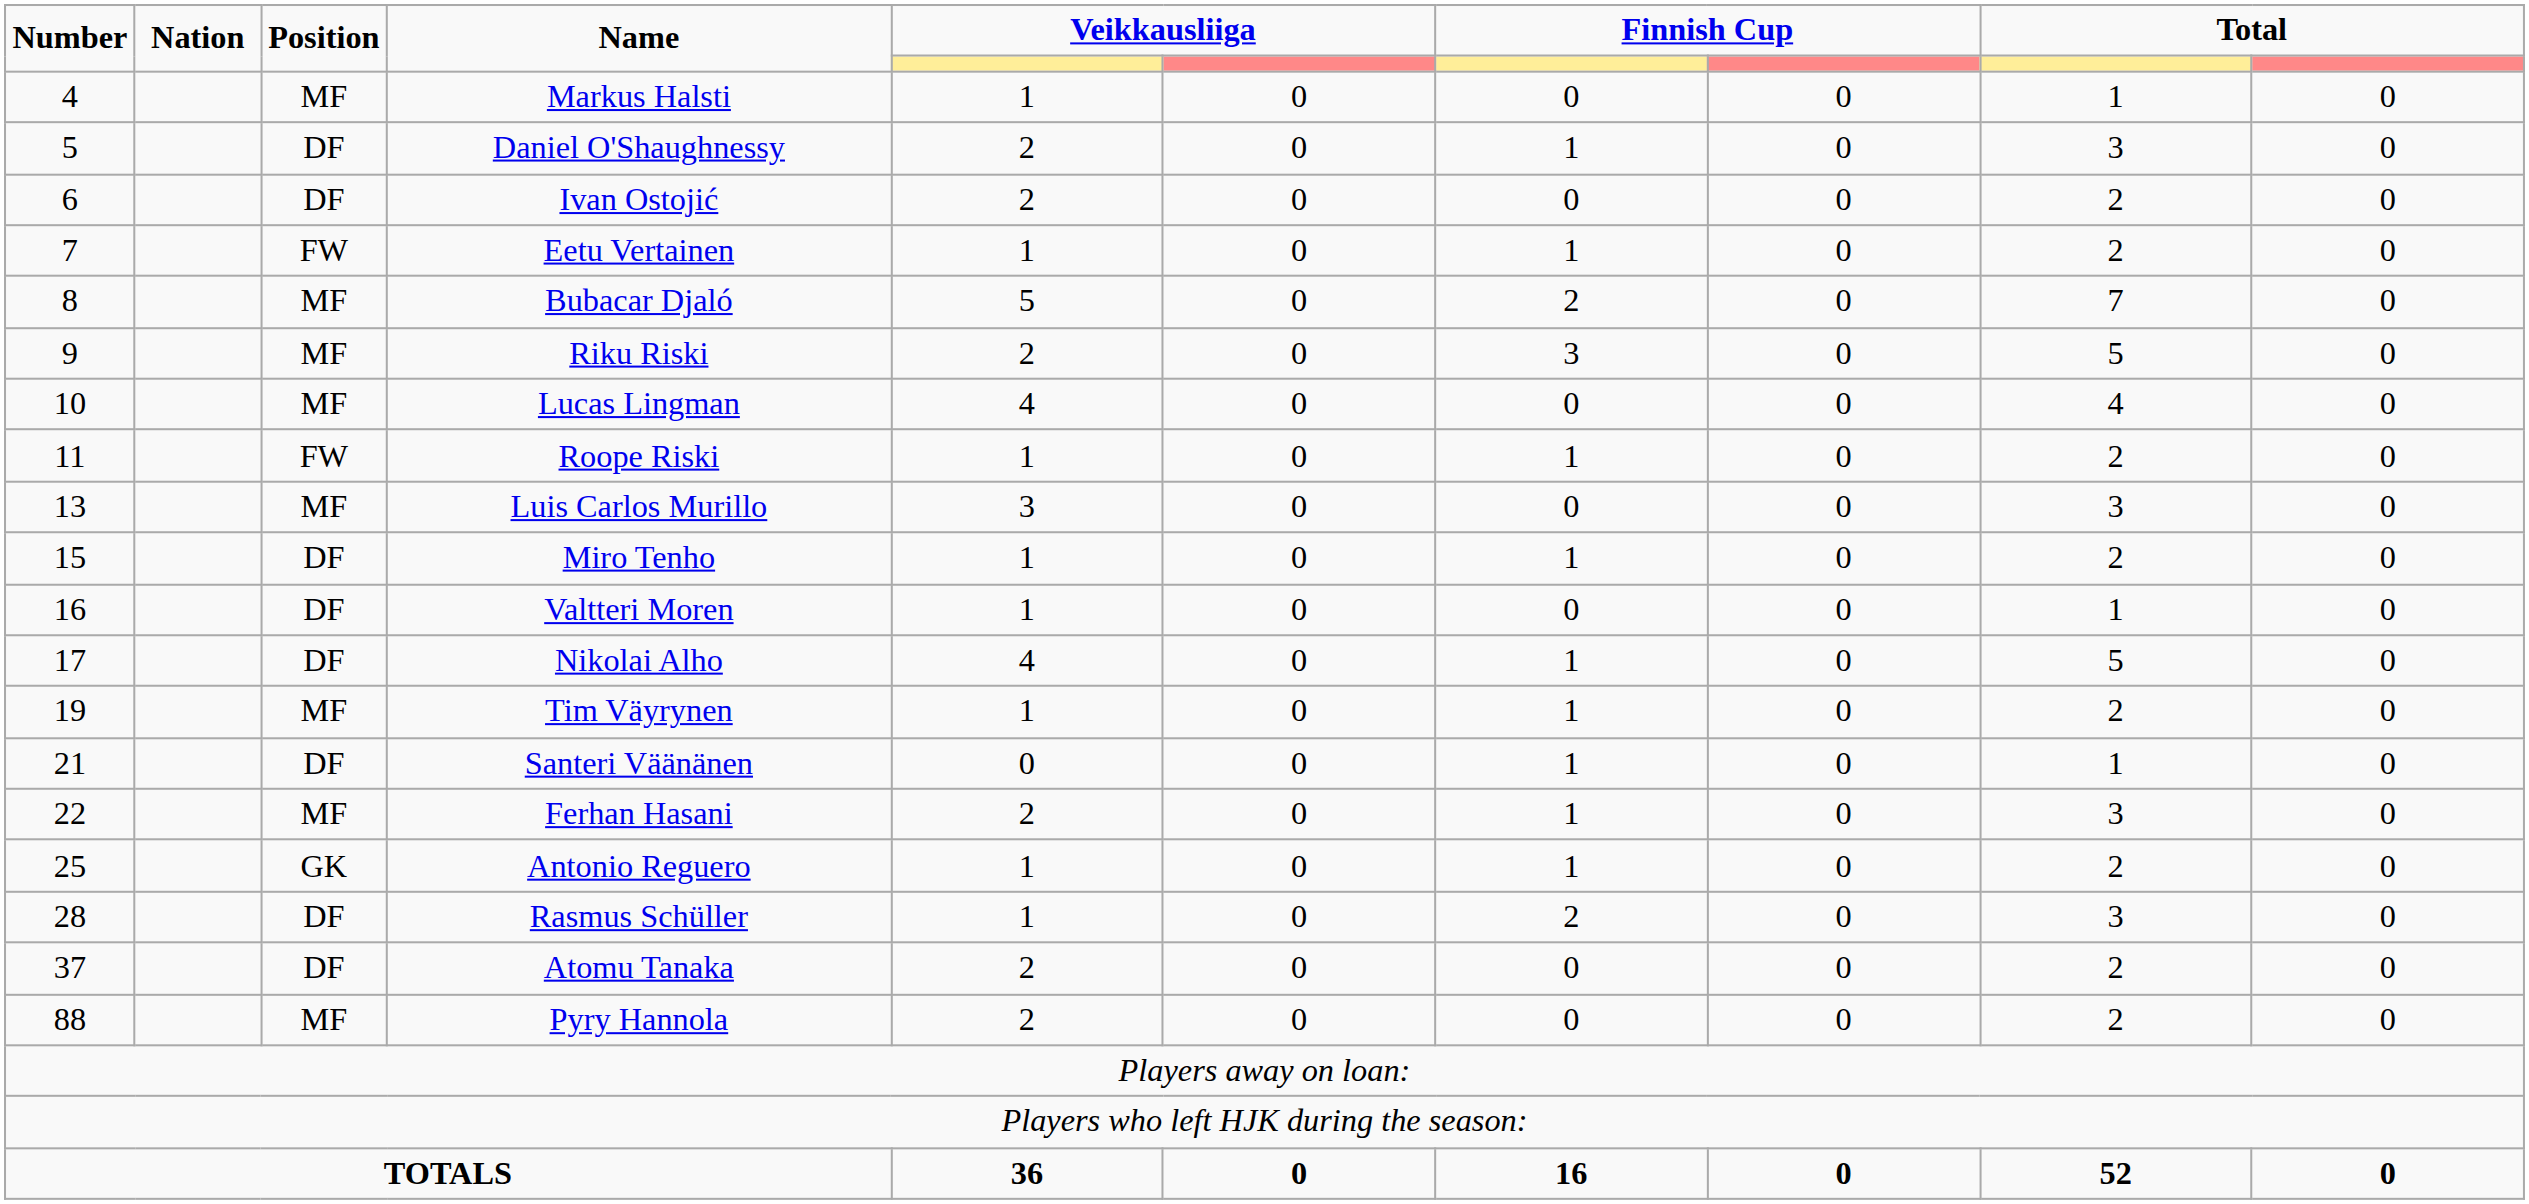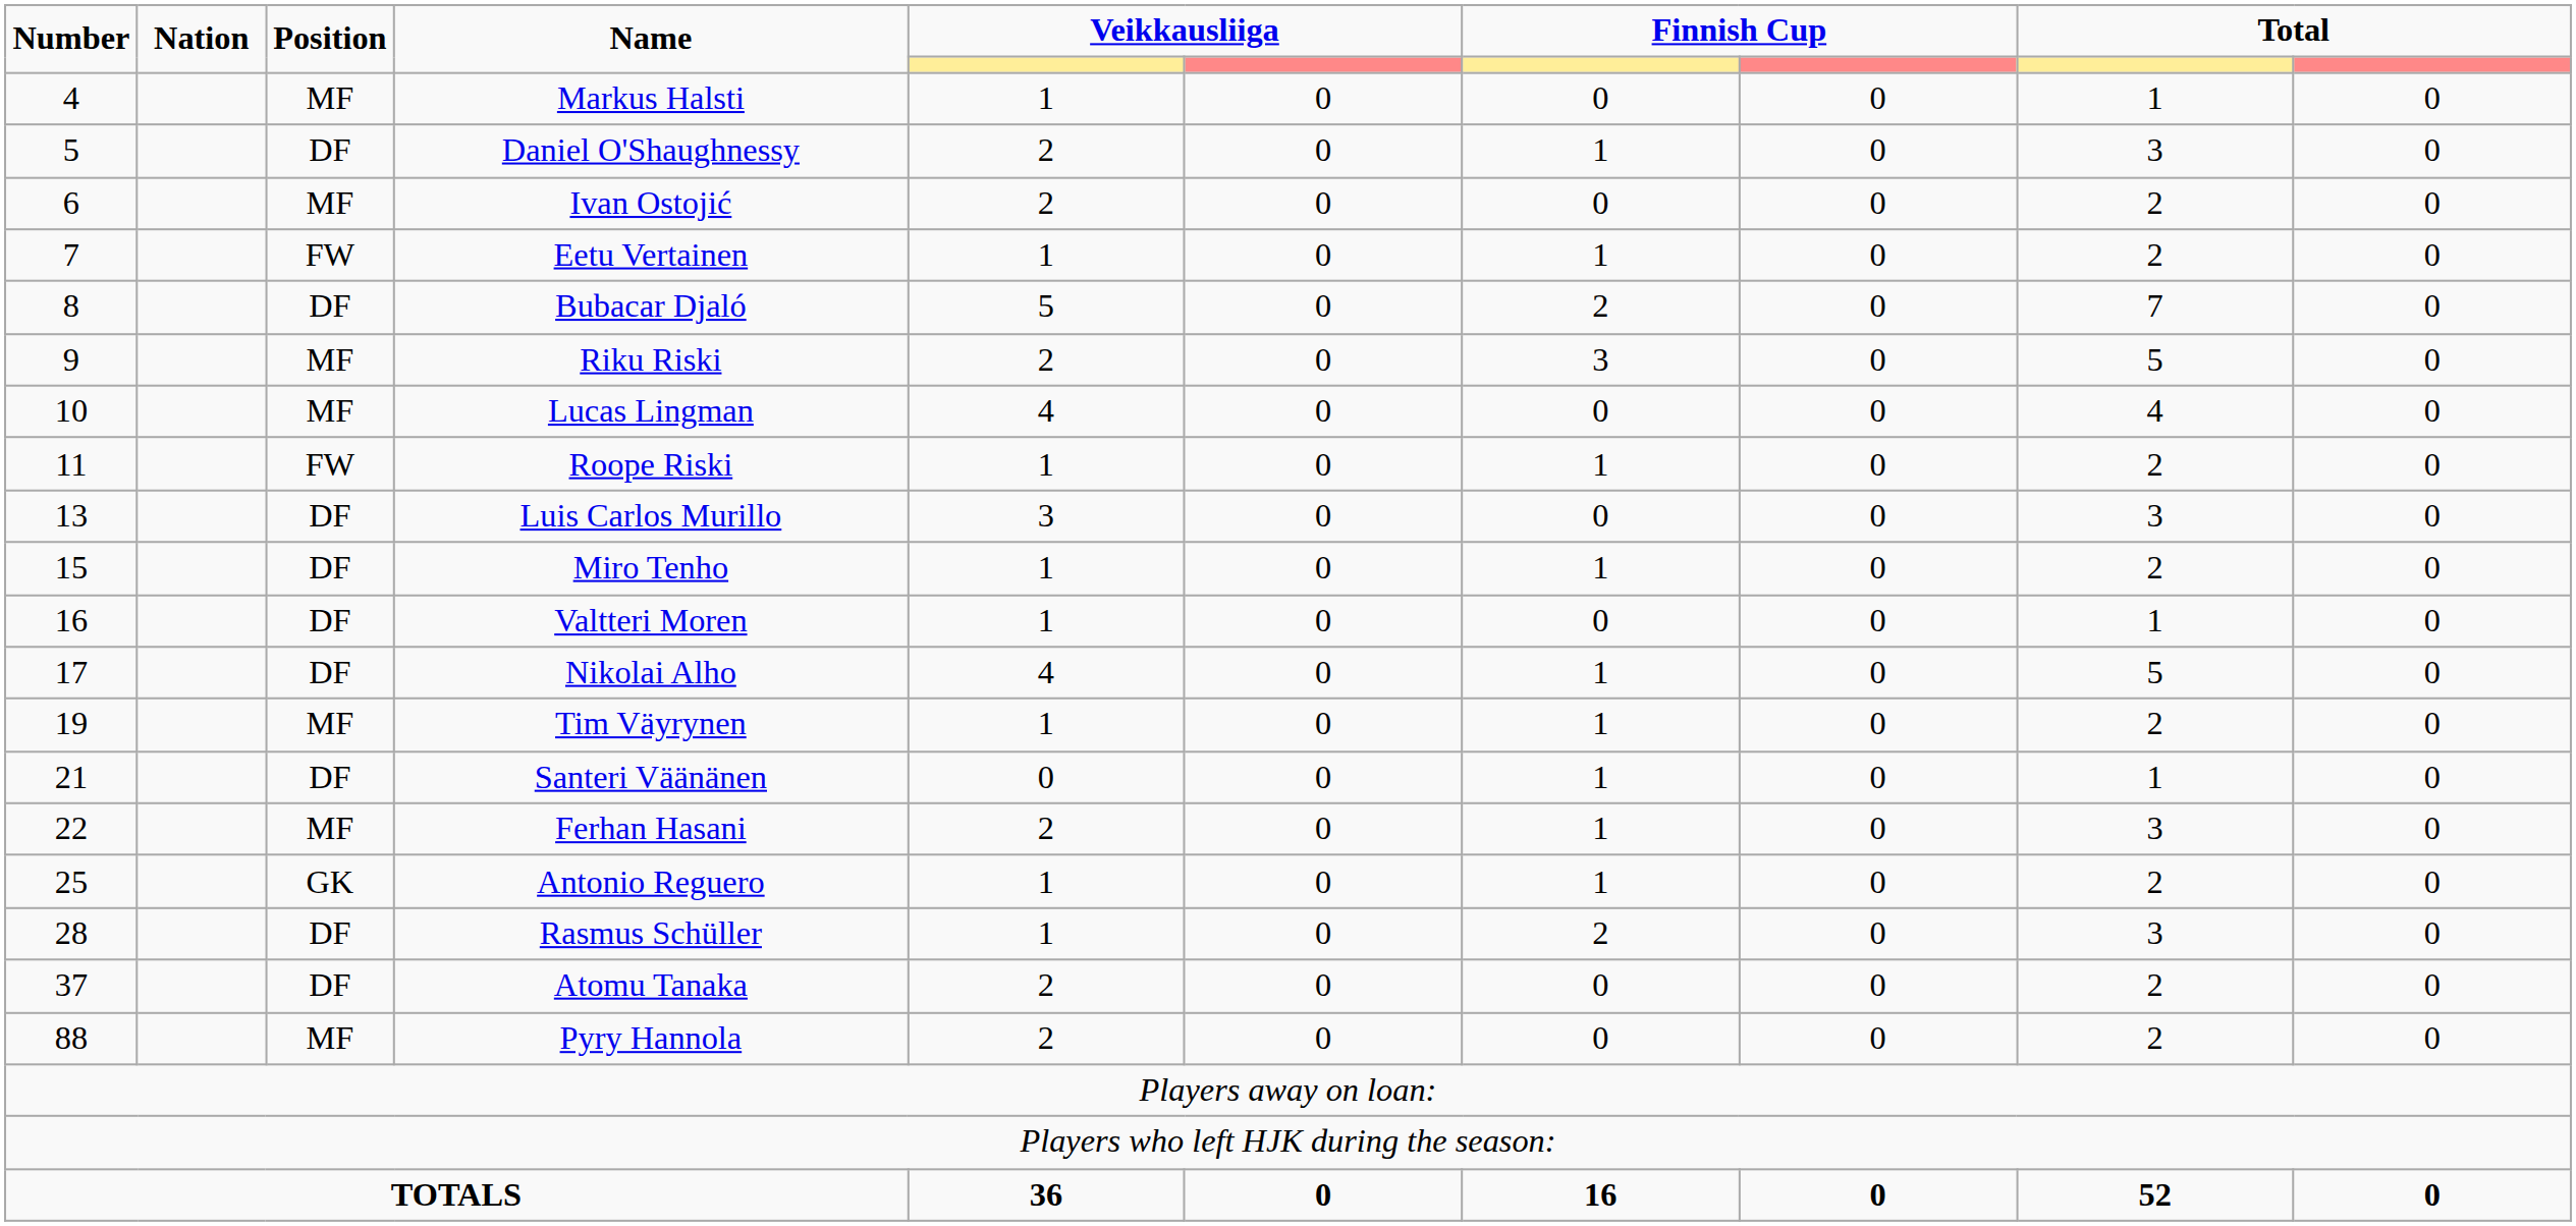 <table class="wikitable" style="text-align:center;">
 <tr>
 <td rowspan="2"  style="width:5%;"><strong>Number</strong></td>
 <td rowspan="2"  style="width:5%;"><strong>Nation</strong></td>
 <td rowspan="2"  style="width:5%;"><strong>Position</strong></td>
 <td rowspan="2"  style="width:20%;"><strong>Name</strong></td>
 <td colspan="2"><strong><a href='#'>Veikkausliiga</a></strong></td>
 <td colspan="2"><strong><a href='#'>Finnish Cup</a></strong></td>
 <td colspan="2"><strong>Total</strong></td>
 </tr>
 <tr>
 <th style="width:60px; background:#fe9;"></th>
 <th style="width:60px; background:#ff8888;"></th>
 <th style="width:60px; background:#fe9;"></th>
 <th style="width:60px; background:#ff8888;"></th>
 <th style="width:60px; background:#fe9;"></th>
 <th style="width:60px; background:#ff8888;"></th>
 </tr>
 <tr>
 <td>4</td>
 <td></td>
 <td>MF</td>
 <td><a href='#'>Markus Halsti</a></td>
 <td>1</td>
 <td>0</td>
 <td>0</td>
 <td>0</td>
 <td>1</td>
 <td>0</td>
 </tr>
 <tr>
 <td>5</td>
 <td></td>
 <td>DF</td>
 <td><a href='#'>Daniel O'Shaughnessy</a></td>
 <td>2</td>
 <td>0</td>
 <td>1</td>
 <td>0</td>
 <td>3</td>
 <td>0</td>
 </tr>
 <tr>
 <td>6</td>
 <td></td>
-<td>DF</td>
+<td>MF</td>
 <td><a href='#'>Ivan Ostojić</a></td>
 <td>2</td>
 <td>0</td>
 <td>0</td>
 <td>0</td>
 <td>2</td>
 <td>0</td>
 </tr>
 <tr>
 <td>7</td>
 <td></td>
 <td>FW</td>
 <td><a href='#'>Eetu Vertainen</a></td>
 <td>1</td>
 <td>0</td>
 <td>1</td>
 <td>0</td>
 <td>2</td>
 <td>0</td>
 </tr>
 <tr>
 <td>8</td>
 <td></td>
-<td>MF</td>
+<td>DF</td>
 <td><a href='#'>Bubacar Djaló</a></td>
 <td>5</td>
 <td>0</td>
 <td>2</td>
 <td>0</td>
 <td>7</td>
 <td>0</td>
 </tr>
 <tr>
 <td>9</td>
 <td></td>
 <td>MF</td>
 <td><a href='#'>Riku Riski</a></td>
 <td>2</td>
 <td>0</td>
 <td>3</td>
 <td>0</td>
 <td>5</td>
 <td>0</td>
 </tr>
 <tr>
 <td>10</td>
 <td></td>
 <td>MF</td>
 <td><a href='#'>Lucas Lingman</a></td>
 <td>4</td>
 <td>0</td>
 <td>0</td>
 <td>0</td>
 <td>4</td>
 <td>0</td>
 </tr>
 <tr>
 <td>11</td>
 <td></td>
 <td>FW</td>
 <td><a href='#'>Roope Riski</a></td>
 <td>1</td>
 <td>0</td>
 <td>1</td>
 <td>0</td>
 <td>2</td>
 <td>0</td>
 </tr>
 <tr>
 <td>13</td>
 <td></td>
-<td>MF</td>
+<td>DF</td>
 <td><a href='#'>Luis Carlos Murillo</a></td>
 <td>3</td>
 <td>0</td>
 <td>0</td>
 <td>0</td>
 <td>3</td>
 <td>0</td>
 </tr>
 <tr>
 <td>15</td>
 <td></td>
 <td>DF</td>
 <td><a href='#'>Miro Tenho</a></td>
 <td>1</td>
 <td>0</td>
 <td>1</td>
 <td>0</td>
 <td>2</td>
 <td>0</td>
 </tr>
 <tr>
 <td>16</td>
 <td></td>
 <td>DF</td>
 <td><a href='#'>Valtteri Moren</a></td>
 <td>1</td>
 <td>0</td>
 <td>0</td>
 <td>0</td>
 <td>1</td>
 <td>0</td>
 </tr>
 <tr>
 <td>17</td>
 <td></td>
 <td>DF</td>
 <td><a href='#'>Nikolai Alho</a></td>
 <td>4</td>
 <td>0</td>
 <td>1</td>
 <td>0</td>
 <td>5</td>
 <td>0</td>
 </tr>
 <tr>
 <td>19</td>
 <td></td>
 <td>MF</td>
 <td><a href='#'>Tim Väyrynen</a></td>
 <td>1</td>
 <td>0</td>
 <td>1</td>
 <td>0</td>
 <td>2</td>
 <td>0</td>
 </tr>
 <tr>
 <td>21</td>
 <td></td>
 <td>DF</td>
 <td><a href='#'>Santeri Väänänen</a></td>
 <td>0</td>
 <td>0</td>
 <td>1</td>
 <td>0</td>
 <td>1</td>
 <td>0</td>
 </tr>
 <tr>
 <td>22</td>
 <td></td>
 <td>MF</td>
 <td><a href='#'>Ferhan Hasani</a></td>
 <td>2</td>
 <td>0</td>
 <td>1</td>
 <td>0</td>
 <td>3</td>
 <td>0</td>
 </tr>
 <tr>
 <td>25</td>
 <td></td>
 <td>GK</td>
 <td><a href='#'>Antonio Reguero</a></td>
 <td>1</td>
 <td>0</td>
 <td>1</td>
 <td>0</td>
 <td>2</td>
 <td>0</td>
 </tr>
 <tr>
 <td>28</td>
 <td></td>
 <td>DF</td>
 <td><a href='#'>Rasmus Schüller</a></td>
 <td>1</td>
 <td>0</td>
 <td>2</td>
 <td>0</td>
 <td>3</td>
 <td>0</td>
 </tr>
 <tr>
 <td>37</td>
 <td></td>
 <td>DF</td>
 <td><a href='#'>Atomu Tanaka</a></td>
 <td>2</td>
 <td>0</td>
 <td>0</td>
 <td>0</td>
 <td>2</td>
 <td>0</td>
 </tr>
 <tr>
 <td>88</td>
 <td></td>
 <td>MF</td>
 <td><a href='#'>Pyry Hannola</a></td>
 <td>2</td>
 <td>0</td>
 <td>0</td>
 <td>0</td>
 <td>2</td>
 <td>0</td>
 </tr>
 <tr>
 <td colspan="14"><em>Players away on loan:</em></td>
 </tr>
 <tr>
 <td colspan="14"><em>Players who left HJK during the season:</em></td>
 </tr>
 <tr>
 <td colspan="4"><strong>TOTALS</strong></td>
 <td><strong>36</strong></td>
 <td><strong>0</strong></td>
 <td><strong>16</strong></td>
 <td><strong>0</strong></td>
 <td><strong>52</strong></td>
 <td><strong>0</strong></td>
 </tr>
 </table>
